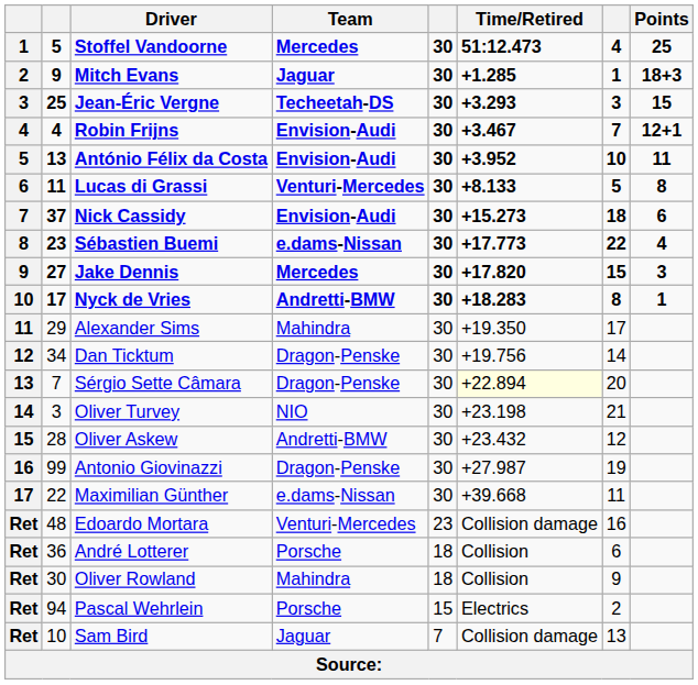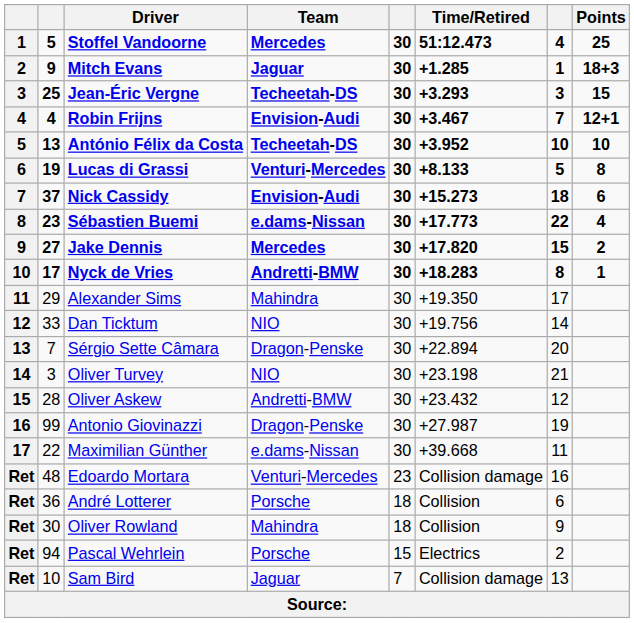 <table class="wikitable sortable" style="font-size: 85%">
 <tr>
 <th scope="col"></th>
 <th scope="col"></th>
 <th scope="col">Driver</th>
 <th scope="col">Team</th>
 <th scope="col"></th>
 <th scope="col" class="unsortable">Time/Retired</th>
 <th scope="col"></th>
 <th scope="col">Points</th>
 </tr>
 <tr>
 <th scope="row">1</th>
 <td align="center"><strong>5</strong></td>
 <td data-sort-value="VAN"> <strong><a href='#'>Stoffel Vandoorne</a></strong></td>
 <td><strong><a href='#'>Mercedes</a></strong></td>
 <td><strong>30</strong></td>
 <td><strong>51:12.473</strong></td>
 <td align="center"><strong>4</strong></td>
 <td align="center"><strong>25</strong></td>
 </tr>
 <tr>
 <th scope="row">2</th>
 <td align="center"><strong>9</strong></td>
 <td data-sort-value="EVA"> <strong><a href='#'>Mitch Evans</a></strong></td>
 <td><strong><a href='#'>Jaguar</a></strong></td>
 <td><strong>30</strong></td>
 <td><strong>+1.285</strong></td>
 <td align="center"><strong>1</strong></td>
 <td align="center"><strong>18+3</strong></td>
 </tr>
 <tr>
 <th scope="row">3</th>
 <td align="center"><strong>25</strong></td>
 <td data-sort-value="JEV"> <strong><a href='#'>Jean-Éric Vergne</a></strong></td>
 <td><strong><a href='#'>Techeetah</a>-<a href='#'>DS</a></strong></td>
 <td><strong>30</strong></td>
 <td><strong>+3.293</strong></td>
 <td align="center"><strong>3</strong></td>
 <td align="center"><strong>15</strong></td>
 </tr>
 <tr>
 <th scope="row">4</th>
 <td align="center"><strong>4</strong></td>
 <td data-sort-value="FRI"> <strong><a href='#'>Robin Frijns</a></strong></td>
 <td><strong><a href='#'>Envision</a>-<a href='#'>Audi</a></strong></td>
 <td><strong>30</strong></td>
 <td><strong>+3.467</strong></td>
 <td align="center"><strong>7</strong></td>
 <td align="center"><strong>12+1</strong></td>
 </tr>
 <tr>
 <th scope="row">5</th>
 <td align="center"><strong>13</strong></td>
 <td data-sort-value="DAC"> <strong><a href='#'>António Félix da Costa</a></strong></td>
-<td><strong><a href='#'>Envision</a>-<a href='#'>Audi</a></strong></td>
+<td><strong><a href='#'>Techeetah</a>-<a href='#'>DS</a></strong></td>
 <td><strong>30</strong></td>
 <td><strong>+3.952</strong></td>
 <td align="center"><strong>10</strong></td>
-<td align="center"><strong>11</strong></td>
+<td align="center"><strong>10</strong></td>
 </tr>
 <tr>
 <th scope="row">6</th>
-<td align="center"><strong>11</strong></td>
+<td align="center"><strong>19</strong></td>
 <td data-sort-value="DIG"> <strong><a href='#'>Lucas di Grassi</a></strong></td>
 <td><strong><a href='#'>Venturi</a>-<a href='#'>Mercedes</a></strong></td>
 <td><strong>30</strong></td>
 <td><strong>+8.133</strong></td>
 <td align="center"><strong>5</strong></td>
 <td align="center"><strong>8</strong></td>
 </tr>
 <tr>
 <th scope="row">7</th>
 <td align="center"><strong>37</strong></td>
 <td data-sort-value="CAS"> <strong><a href='#'>Nick Cassidy</a></strong></td>
 <td><strong><a href='#'>Envision</a>-<a href='#'>Audi</a></strong></td>
 <td><strong>30</strong></td>
 <td><strong>+15.273</strong></td>
 <td align="center"><strong>18</strong></td>
 <td align="center"><strong>6</strong></td>
 </tr>
 <tr>
 <th scope="row">8</th>
 <td align="center"><strong>23</strong></td>
 <td data-sort-value="BUE"> <strong><a href='#'>Sébastien Buemi</a></strong></td>
 <td><strong><a href='#'>e.dams</a>-<a href='#'>Nissan</a></strong></td>
 <td><strong>30</strong></td>
 <td><strong>+17.773</strong></td>
 <td align="center"><strong>22</strong></td>
 <td align="center"><strong>4</strong></td>
 </tr>
 <tr>
 <th scope="row">9</th>
 <td align="center"><strong>27</strong></td>
 <td data-sort-value="DEN"> <strong><a href='#'>Jake Dennis</a></strong></td>
 <td><strong><a href='#'>Mercedes</a></strong></td>
 <td><strong>30</strong></td>
 <td><strong>+17.820</strong></td>
 <td align="center"><strong>15</strong></td>
-<td align="center"><strong>3</strong></td>
+<td align="center"><strong>2</strong></td>
 </tr>
 <tr>
 <th scope="row">10</th>
 <td align="center"><strong>17</strong></td>
 <td data-sort-value="DEV"> <strong><a href='#'>Nyck de Vries</a></strong></td>
 <td><strong><a href='#'>Andretti</a>-<a href='#'>BMW</a></strong></td>
 <td><strong>30</strong></td>
 <td><strong>+18.283</strong></td>
 <td align="center"><strong>8</strong></td>
 <td align="center"><strong>1</strong></td>
 </tr>
 <tr>
 <th scope="row">11</th>
 <td align="center">29</td>
 <td data-sort-value="SIM"> <a href='#'>Alexander Sims</a></td>
 <td><a href='#'>Mahindra</a></td>
 <td>30</td>
 <td>+19.350</td>
 <td align="center">17</td>
 <td align="center"></td>
 </tr>
 <tr>
 <th scope="row">12</th>
-<td align="center">34</td>
+<td align="center">33</td>
 <td data-sort-value="TIC"> <a href='#'>Dan Ticktum</a></td>
-<td><a href='#'>Dragon</a>-<a href='#'>Penske</a></td>
+<td><a href='#'>NIO</a></td>
 <td>30</td>
 <td>+19.756</td>
 <td align="center">14</td>
 <td align="center"></td>
 </tr>
 <tr>
 <th scope="row">13</th>
 <td align="center">7</td>
 <td data-sort-value="SET"> <a href='#'>Sérgio Sette Câmara</a></td>
 <td><a href='#'>Dragon</a>-<a href='#'>Penske</a></td>
 <td>30</td>
-<td style="background: lightyellow;">+22.894</td>
+<td>+22.894</td>
 <td align="center">20</td>
 <td align="center"></td>
 </tr>
 <tr>
 <th scope="row">14</th>
 <td align="center">3</td>
 <td data-sort-value="TUR"> <a href='#'>Oliver Turvey</a></td>
 <td><a href='#'>NIO</a></td>
 <td>30</td>
 <td>+23.198</td>
 <td align="center">21</td>
 <td align="center"></td>
 </tr>
 <tr>
 <th scope="row">15</th>
 <td align="center">28</td>
 <td data-sort-value="ASK"> <a href='#'>Oliver Askew</a></td>
 <td><a href='#'>Andretti</a>-<a href='#'>BMW</a></td>
 <td>30</td>
 <td>+23.432</td>
 <td align="center">12</td>
 <td align="center"></td>
 </tr>
 <tr>
 <th scope="row">16</th>
 <td align="center">99</td>
 <td data-sort-value="GIO"> <a href='#'>Antonio Giovinazzi</a></td>
 <td><a href='#'>Dragon</a>-<a href='#'>Penske</a></td>
 <td>30</td>
 <td>+27.987</td>
 <td align="center">19</td>
 <td align="center"></td>
 </tr>
 <tr>
 <th scope="row">17</th>
 <td align="center">22</td>
 <td data-sort-value="GUE"> <a href='#'>Maximilian Günther</a></td>
 <td><a href='#'>e.dams</a>-<a href='#'>Nissan</a></td>
 <td>30</td>
 <td>+39.668</td>
 <td align="center">11</td>
 <td align="center"></td>
 </tr>
 <tr>
 <th scope="row">Ret</th>
 <td align="center">48</td>
 <td data-sort-value="MOR"> <a href='#'>Edoardo Mortara</a></td>
 <td><a href='#'>Venturi</a>-<a href='#'>Mercedes</a></td>
 <td>23</td>
 <td>Collision damage</td>
 <td align="center">16</td>
 <td align="center"></td>
 </tr>
 <tr>
 <th scope="row">Ret</th>
 <td align="center">36</td>
 <td data-sort-value="LOT"> <a href='#'>André Lotterer</a></td>
 <td><a href='#'>Porsche</a></td>
 <td>18</td>
 <td>Collision</td>
 <td align="center">6</td>
 <td align="center"></td>
 </tr>
 <tr>
 <th scope="row">Ret</th>
 <td align="center">30</td>
 <td data-sort-value="ROW"> <a href='#'>Oliver Rowland</a></td>
 <td><a href='#'>Mahindra</a></td>
 <td>18</td>
 <td>Collision</td>
 <td align="center">9</td>
 <td align="center"></td>
 </tr>
 <tr>
 <th scope="row">Ret</th>
 <td align="center">94</td>
 <td data-sort-value="WEH"> <a href='#'>Pascal Wehrlein</a></td>
 <td><a href='#'>Porsche</a></td>
 <td>15</td>
 <td>Electrics</td>
 <td align="center">2</td>
 <td align="center"></td>
 </tr>
 <tr>
 <th scope="row">Ret</th>
 <td align="center">10</td>
 <td data-sort-value="BIR"> <a href='#'>Sam Bird</a></td>
 <td><a href='#'>Jaguar</a></td>
 <td>7</td>
 <td>Collision damage</td>
 <td align="center">13</td>
 <td align="center"></td>
 </tr>
 <tr>
 <th colspan="8">Source:</th>
 </tr>
 </table>
